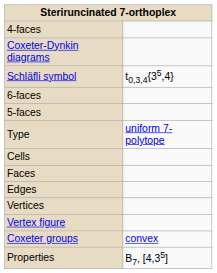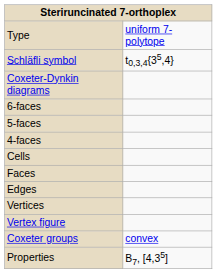 <table class="wikitable" align="right" style="margin-left:10px" width="320">
 <tr>
 <th style="background:#e7dcc3;" colspan="2">Steriruncinated 7-orthoplex</th>
 </tr>
 <tr>
-<td style="background:#e7dcc3;">4-faces</td>
-<td></td>
+<td style="background:#e7dcc3;">Type</td>
+<td><a href='#'>uniform 7-polytope</a></td>
+</tr>
+<tr>
+<td style="background:#e7dcc3;"><a href='#'>Schläfli symbol</a></td>
+<td>t<sub>0,3,4</sub>{3<sup>5</sup>,4}</td>
 </tr>
 <tr>
 <td style="background:#e7dcc3;"><a href='#'>Coxeter-Dynkin diagrams</a></td>
 <td><br></td>
-</tr>
-<tr>
-<td style="background:#e7dcc3;"><a href='#'>Schläfli symbol</a></td>
-<td>t<sub>0,3,4</sub>{3<sup>5</sup>,4}</td>
 </tr>
 <tr>
 <td style="background:#e7dcc3;">6-faces</td>
 <td></td>
 </tr>
 <tr>
 <td style="background:#e7dcc3;">5-faces</td>
 <td></td>
 </tr>
 <tr>
-<td style="background:#e7dcc3;">Type</td>
-<td><a href='#'>uniform 7-polytope</a></td>
+<td style="background:#e7dcc3;">4-faces</td>
+<td></td>
 </tr>
 <tr>
 <td style="background:#e7dcc3;">Cells</td>
 <td></td>
 </tr>
 <tr>
 <td style="background:#e7dcc3;">Faces</td>
 <td></td>
 </tr>
 <tr>
 <td style="background:#e7dcc3;">Edges</td>
 <td></td>
 </tr>
 <tr>
 <td style="background:#e7dcc3;">Vertices</td>
 <td></td>
 </tr>
 <tr>
 <td style="background:#e7dcc3;"><a href='#'>Vertex figure</a></td>
 <td></td>
 </tr>
 <tr>
 <td style="background:#e7dcc3;"><a href='#'>Coxeter groups</a></td>
 <td><a href='#'>convex</a></td>
 </tr>
 <tr>
 <td style="background:#e7dcc3;">Properties</td>
 <td>B<sub>7</sub>, [4,3<sup>5</sup>]</td>
 </tr>
 </table>
